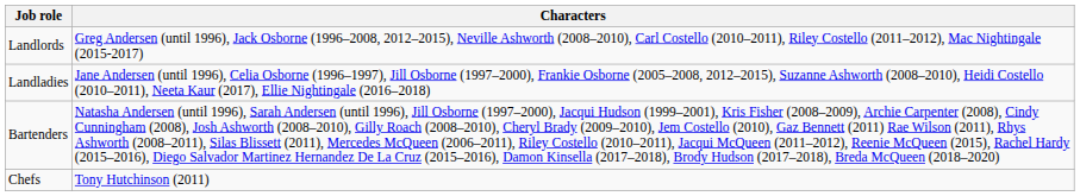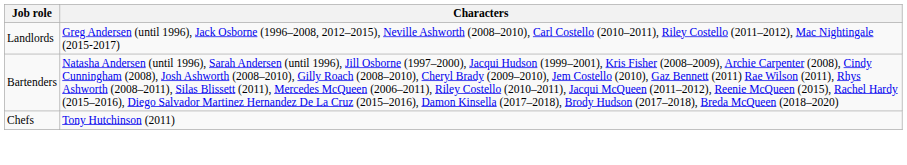 <table class="wikitable">
 <tr>
 <th>Job role</th>
 <th>Characters</th>
 </tr>
 <tr>
 <td>Landlords</td>
 <td><a href='#'>Greg Andersen</a> (until 1996), <a href='#'>Jack Osborne</a> (1996–2008, 2012–2015), <a href='#'>Neville Ashworth</a> (2008–2010), <a href='#'>Carl Costello</a> (2010–2011), <a href='#'>Riley Costello</a> (2011–2012), <a href='#'>Mac Nightingale</a> (2015-2017)</td>
 </tr>
 <tr>
-<td>Landladies</td>
-<td><a href='#'>Jane Andersen</a> (until 1996), <a href='#'>Celia Osborne</a> (1996–1997), <a href='#'>Jill Osborne</a> (1997–2000), <a href='#'>Frankie Osborne</a> (2005–2008, 2012–2015), <a href='#'>Suzanne Ashworth</a> (2008–2010), <a href='#'>Heidi Costello</a> (2010–2011), <a href='#'>Neeta Kaur</a> (2017), <a href='#'>Ellie Nightingale</a> (2016–2018)</td>
-</tr>
-<tr>
 <td>Bartenders</td>
 <td><a href='#'>Natasha Andersen</a> (until 1996), <a href='#'>Sarah Andersen</a> (until 1996), <a href='#'>Jill Osborne</a> (1997–2000), <a href='#'>Jacqui Hudson</a> (1999–2001), <a href='#'>Kris Fisher</a> (2008–2009), <a href='#'>Archie Carpenter</a> (2008), <a href='#'>Cindy Cunningham</a> (2008), <a href='#'>Josh Ashworth</a> (2008–2010), <a href='#'>Gilly Roach</a> (2008–2010), <a href='#'>Cheryl Brady</a> (2009–2010), <a href='#'>Jem Costello</a> (2010), <a href='#'>Gaz Bennett</a> (2011) <a href='#'>Rae Wilson</a> (2011), <a href='#'>Rhys Ashworth</a> (2008–2011), <a href='#'>Silas Blissett</a> (2011), <a href='#'>Mercedes McQueen</a> (2006–2011), <a href='#'>Riley Costello</a> (2010–2011), <a href='#'>Jacqui McQueen</a> (2011–2012), <a href='#'>Reenie McQueen</a> (2015), <a href='#'>Rachel Hardy</a> (2015–2016), <a href='#'>Diego Salvador Martinez Hernandez De La Cruz</a> (2015–2016), <a href='#'>Damon Kinsella</a> (2017–2018), <a href='#'>Brody Hudson</a> (2017–2018), <a href='#'>Breda McQueen</a> (2018–2020)</td>
 </tr>
 <tr>
 <td>Chefs</td>
 <td><a href='#'>Tony Hutchinson</a> (2011)</td>
 </tr>
 </table>
